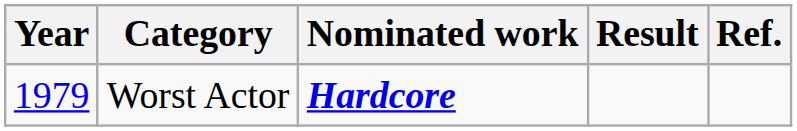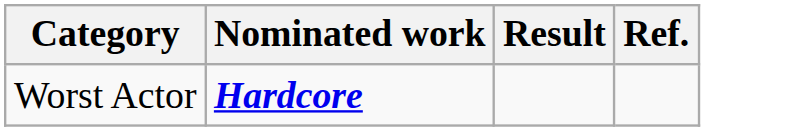 <table class="wikitable">
 <tr>
-<th>Year</th>
 <th>Category</th>
 <th>Nominated work</th>
 <th>Result</th>
 <th>Ref.</th>
 </tr>
 <tr>
-<td><a href='#'>1979</a></td>
 <td>Worst Actor</td>
 <td><strong><em><a href='#'>Hardcore</a></em></strong></td>
 <td></td>
 <td align="center"></td>
 </tr>
 </table>
